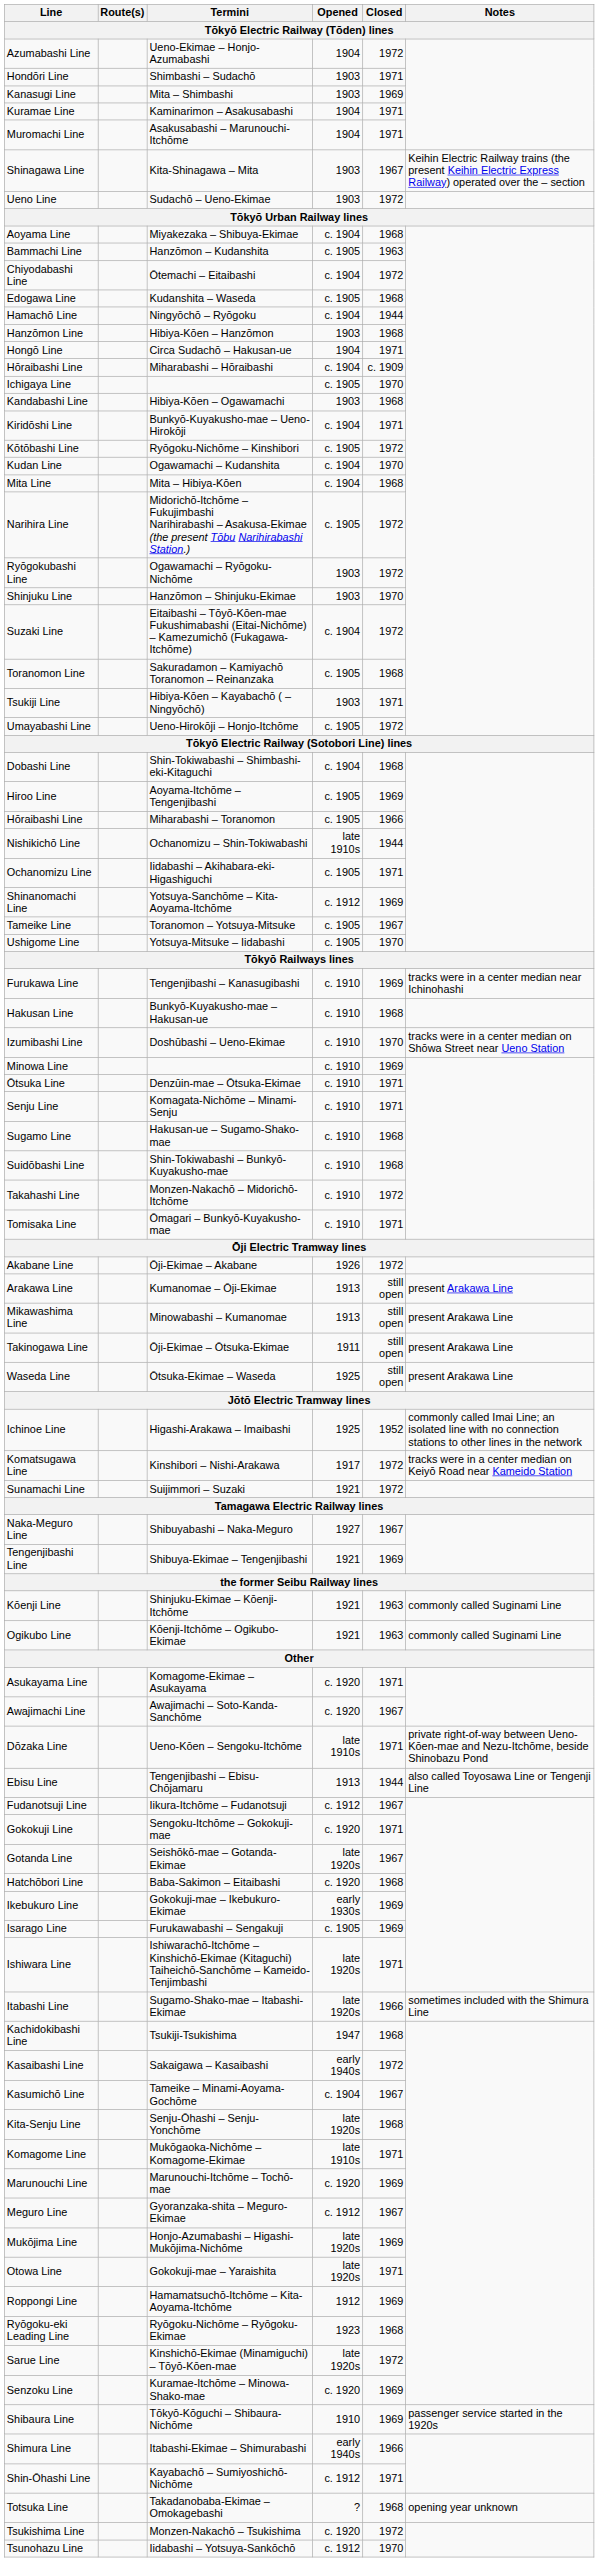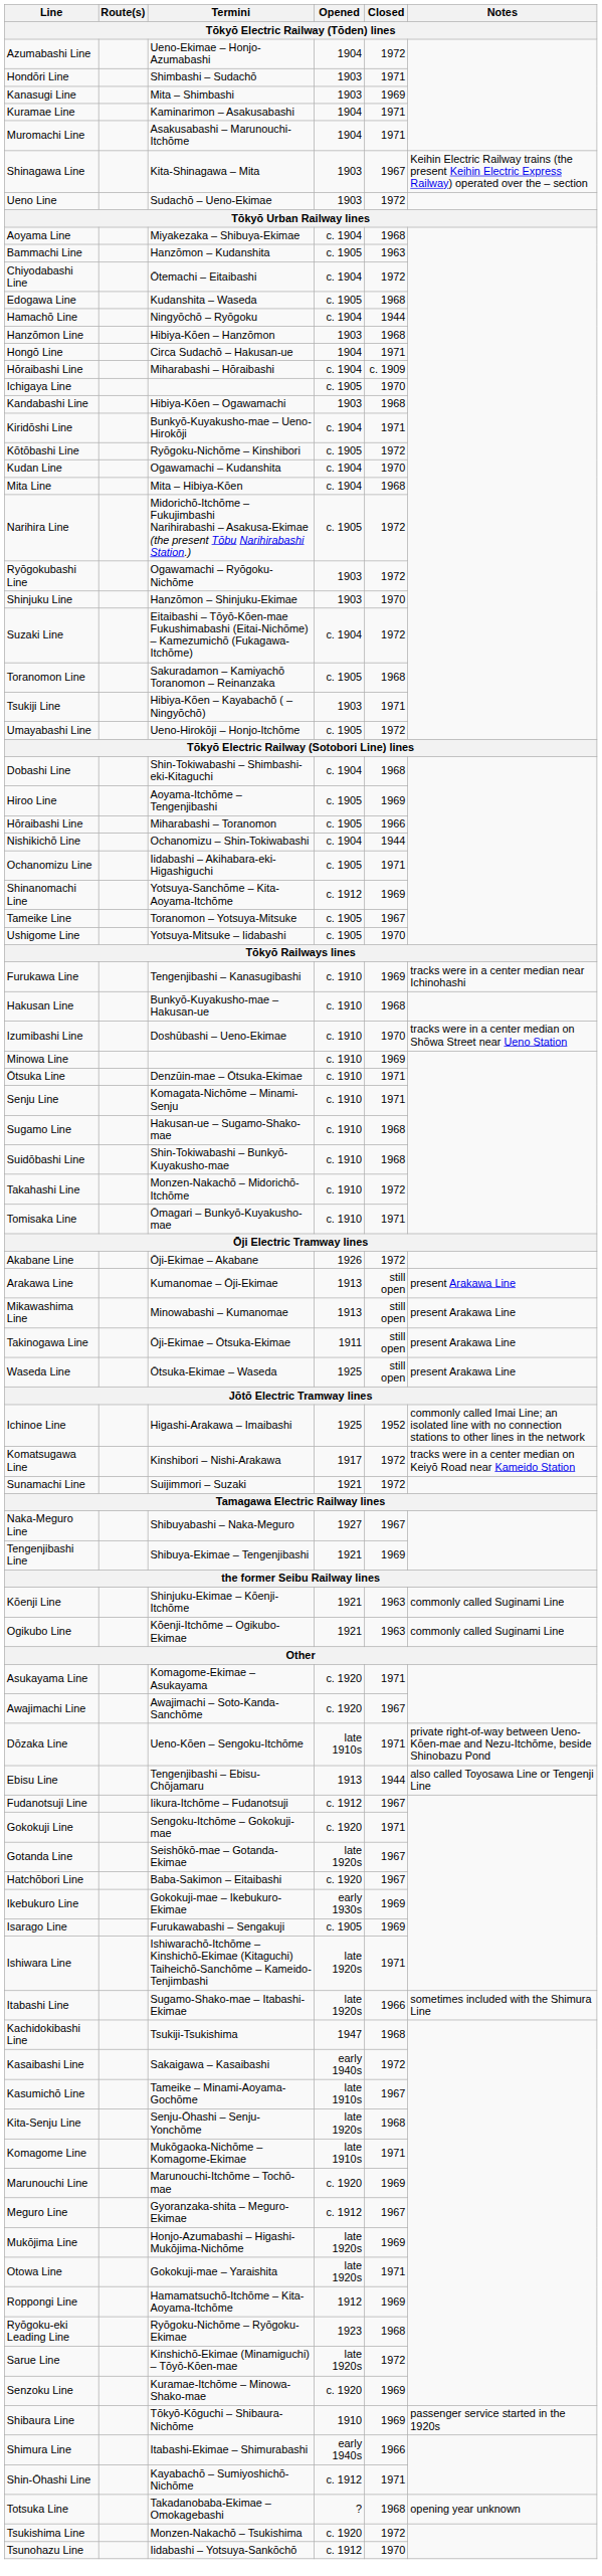 <table class="wikitable">
 <tr>
 <th>Line</th>
 <th>Route(s)</th>
 <th>Termini</th>
 <th>Opened</th>
 <th>Closed</th>
 <th>Notes</th>
 </tr>
 <tr>
 <th colspan=" 6">Tōkyō Electric Railway (Tōden) lines</th>
 </tr>
 <tr>
 <td>Azumabashi Line</td>
 <td> </td>
 <td>Ueno-Ekimae  – Honjo-Azumabashi</td>
 <td align="right">1904</td>
 <td align="right">1972</td>
 </tr>
 <tr>
 <td>Hondōri Line</td>
 <td>    </td>
 <td>Shimbashi  – Sudachō</td>
 <td align="right">1903</td>
 <td align="right">1971</td>
 </tr>
 <tr>
 <td>Kanasugi Line</td>
 <td> </td>
 <td>Mita  – Shimbashi</td>
 <td align="right">1903</td>
 <td align="right">1969</td>
 </tr>
 <tr>
 <td>Kuramae Line</td>
 <td> </td>
 <td>Kaminarimon  – Asakusabashi</td>
 <td align="right">1904</td>
 <td align="right">1971</td>
 </tr>
 <tr>
 <td>Muromachi Line</td>
 <td> </td>
 <td>Asakusabashi  – Marunouchi-Itchōme</td>
 <td align="right">1904</td>
 <td align="right">1971</td>
 </tr>
 <tr>
 <td>Shinagawa Line</td>
 <td>  </td>
 <td>Kita-Shinagawa  – Mita</td>
 <td align="right">1903</td>
 <td align="right">1967</td>
 <td>Keihin Electric Railway trains (the present <a href='#'>Keihin Electric Express Railway</a>) operated over the – section</td>
 </tr>
 <tr>
 <td>Ueno Line</td>
 <td>      </td>
 <td>Sudachō  – Ueno-Ekimae</td>
 <td align="right">1903</td>
 <td align="right">1972</td>
 </tr>
 <tr>
 <th colspan=" 6">Tōkyō Urban Railway lines</th>
 </tr>
 <tr>
 <td>Aoyama Line</td>
 <td>  </td>
 <td>Miyakezaka  – Shibuya-Ekimae</td>
 <td align="right">c. 1904</td>
 <td align="right">1968</td>
 </tr>
 <tr>
 <td>Bammachi Line</td>
 <td></td>
 <td>Hanzōmon  – Kudanshita</td>
 <td align="right">c. 1905</td>
 <td align="right">1963</td>
 </tr>
 <tr>
 <td>Chiyodabashi Line</td>
 <td>  </td>
 <td>Ōtemachi  – Eitaibashi</td>
 <td align="right">c. 1904</td>
 <td align="right">1972</td>
 </tr>
 <tr>
 <td>Edogawa Line</td>
 <td> </td>
 <td>Kudanshita  – Waseda</td>
 <td align="right">c. 1905</td>
 <td align="right">1968</td>
 </tr>
 <tr>
 <td>Hamachō Line</td>
 <td></td>
 <td>Ningyōchō  – Ryōgoku</td>
 <td align="right">c. 1904</td>
 <td align="right">1944</td>
 </tr>
 <tr>
 <td>Hanzōmon Line</td>
 <td>   </td>
 <td>Hibiya-Kōen  – Hanzōmon</td>
 <td align="right">1903</td>
 <td align="right">1968</td>
 </tr>
 <tr>
 <td>Hongō Line</td>
 <td></td>
 <td>Circa Sudachō  – Hakusan-ue</td>
 <td align="right">1904</td>
 <td align="right">1971</td>
 </tr>
 <tr>
 <td>Hōraibashi Line</td>
 <td></td>
 <td>Miharabashi  – Hōraibashi</td>
 <td align="right">c. 1904</td>
 <td align="right">c. 1909</td>
 </tr>
 <tr>
 <td>Ichigaya Line</td>
 <td></td>
 <td></td>
 <td align="right">c. 1905</td>
 <td align="right">1970</td>
 </tr>
 <tr>
 <td>Kandabashi Line</td>
 <td>     </td>
 <td>Hibiya-Kōen  – Ogawamachi</td>
 <td align="right">1903</td>
 <td align="right">1968</td>
 </tr>
 <tr>
 <td>Kiridōshi Line</td>
 <td> </td>
 <td>Bunkyō-Kuyakusho-mae  – Ueno-Hirokōji</td>
 <td align="right">c. 1904</td>
 <td align="right">1971</td>
 </tr>
 <tr>
 <td>Kōtōbashi Line</td>
 <td>  </td>
 <td>Ryōgoku-Nichōme  – Kinshibori</td>
 <td align="right">c. 1905</td>
 <td align="right">1972</td>
 </tr>
 <tr>
 <td>Kudan Line</td>
 <td>  </td>
 <td>Ogawamachi  – Kudanshita</td>
 <td align="right">c. 1904</td>
 <td align="right">1970</td>
 </tr>
 <tr>
 <td>Mita Line</td>
 <td>   </td>
 <td>Mita  – Hibiya-Kōen</td>
 <td align="right">c. 1904</td>
 <td align="right">1968</td>
 </tr>
 <tr>
 <td>Narihira Line</td>
 <td>  </td>
 <td>Midorichō-Itchōme  – Fukujimbashi<br>Narihirabashi  – Asakusa-Ekimae <em>(the present <a href='#'>Tōbu</a> <a href='#'>Narihirabashi Station</a>.)</em></td>
 <td align="right">c. 1905</td>
 <td align="right">1972</td>
 </tr>
 <tr>
 <td>Ryōgokubashi Line</td>
 <td>   </td>
 <td>Ogawamachi  – Ryōgoku-Nichōme</td>
 <td align="right">1903</td>
 <td align="right">1972</td>
 </tr>
 <tr>
 <td>Shinjuku Line</td>
 <td>  </td>
 <td>Hanzōmon  – Shinjuku-Ekimae</td>
 <td align="right">1903</td>
 <td align="right">1970</td>
 </tr>
 <tr>
 <td>Suzaki Line</td>
 <td> </td>
 <td>Eitaibashi  – Tōyō-Kōen-mae<br>Fukushimabashi (Eitai-Nichōme)  – Kamezumichō (Fukagawa-Itchōme)</td>
 <td align="right">c. 1904</td>
 <td align="right">1972</td>
 </tr>
 <tr>
 <td>Toranomon Line</td>
 <td> </td>
 <td>Sakuradamon  – Kamiyachō<br>Toranomon  – Reinanzaka</td>
 <td align="right">c. 1905</td>
 <td align="right">1968</td>
 </tr>
 <tr>
 <td>Tsukiji Line</td>
 <td>   </td>
 <td>Hibiya-Kōen  – Kayabachō ( – Ningyōchō)</td>
 <td align="right">1903</td>
 <td align="right">1971</td>
 </tr>
 <tr>
 <td>Umayabashi Line</td>
 <td> </td>
 <td>Ueno-Hirokōji  – Honjo-Itchōme</td>
 <td align="right">c. 1905</td>
 <td align="right">1972</td>
 </tr>
 <tr>
 <th colspan=" 6">Tōkyō Electric Railway (Sotobori Line) lines</th>
 </tr>
 <tr>
 <td>Dobashi Line</td>
 <td></td>
 <td>Shin-Tokiwabashi  – Shimbashi-eki-Kitaguchi</td>
 <td align="right">c. 1904</td>
 <td align="right">1968</td>
 </tr>
 <tr>
 <td>Hiroo Line</td>
 <td></td>
 <td>Aoyama-Itchōme  – Tengenjibashi</td>
 <td align="right">c. 1905</td>
 <td align="right">1969</td>
 </tr>
 <tr>
 <td>Hōraibashi Line</td>
 <td></td>
 <td>Miharabashi  – Toranomon</td>
 <td align="right">c. 1905</td>
 <td align="right">1966</td>
 </tr>
 <tr>
 <td>Nishikichō Line</td>
 <td></td>
 <td>Ochanomizu  – Shin-Tokiwabashi</td>
-<td align="right">late 1910s</td>
+<td align="right">c. 1904</td>
 <td align="right">1944</td>
 </tr>
 <tr>
 <td>Ochanomizu Line</td>
 <td> </td>
 <td>Iidabashi  – Akihabara-eki-Higashiguchi</td>
 <td align="right">c. 1905</td>
 <td align="right">1971</td>
 </tr>
 <tr>
 <td>Shinanomachi Line</td>
 <td> </td>
 <td>Yotsuya-Sanchōme  – Kita-Aoyama-Itchōme</td>
 <td align="right">c. 1912</td>
 <td align="right">1969</td>
 </tr>
 <tr>
 <td>Tameike Line</td>
 <td> </td>
 <td>Toranomon  – Yotsuya-Mitsuke</td>
 <td align="right">c. 1905</td>
 <td align="right">1967</td>
 </tr>
 <tr>
 <td>Ushigome Line</td>
 <td> </td>
 <td>Yotsuya-Mitsuke  – Iidabashi</td>
 <td align="right">c. 1905</td>
 <td align="right">1970</td>
 </tr>
 <tr>
 <th colspan=" 6">Tōkyō Railways lines</th>
 </tr>
 <tr>
 <td>Furukawa Line</td>
 <td>    </td>
 <td>Tengenjibashi  – Kanasugibashi</td>
 <td align="right">c. 1910</td>
 <td align="right">1969</td>
 <td>tracks were in a center median near Ichinohashi</td>
 </tr>
 <tr>
 <td>Hakusan Line</td>
 <td>  </td>
 <td>Bunkyō-Kuyakusho-mae  – Hakusan-ue</td>
 <td align="right">c. 1910</td>
 <td align="right">1968</td>
 </tr>
 <tr>
 <td>Izumibashi Line</td>
 <td> </td>
 <td>Doshūbashi  – Ueno-Ekimae</td>
 <td align="right">c. 1910</td>
 <td align="right">1970</td>
 <td>tracks were in a center median on Shōwa Street near <a href='#'>Ueno Station</a></td>
 </tr>
 <tr>
 <td>Minowa Line</td>
 <td> </td>
 <td></td>
 <td align="right">c. 1910</td>
 <td align="right">1969</td>
 </tr>
 <tr>
 <td>Ōtsuka Line</td>
 <td> </td>
 <td>Denzūin-mae  – Ōtsuka-Ekimae</td>
 <td align="right">c. 1910</td>
 <td align="right">1971</td>
 </tr>
 <tr>
 <td>Senju Line</td>
 <td></td>
 <td>Komagata-Nichōme  – Minami-Senju</td>
 <td align="right">c. 1910</td>
 <td align="right">1971</td>
 </tr>
 <tr>
 <td>Sugamo Line</td>
 <td>  </td>
 <td>Hakusan-ue  – Sugamo-Shako-mae</td>
 <td align="right">c. 1910</td>
 <td align="right">1968</td>
 </tr>
 <tr>
 <td>Suidōbashi Line</td>
 <td>   </td>
 <td>Shin-Tokiwabashi  – Bunkyō-Kuyakusho-mae</td>
 <td align="right">c. 1910</td>
 <td align="right">1968</td>
 </tr>
 <tr>
 <td>Takahashi Line</td>
 <td></td>
 <td>Monzen-Nakachō  – Midorichō-Itchōme</td>
 <td align="right">c. 1910</td>
 <td align="right">1972</td>
 </tr>
 <tr>
 <td>Tomisaka Line</td>
 <td>  </td>
 <td>Ōmagari  – Bunkyō-Kuyakusho-mae</td>
 <td align="right">c. 1910</td>
 <td align="right">1971</td>
 </tr>
 <tr>
 <th colspan=" 6">Ōji Electric Tramway lines</th>
 </tr>
 <tr>
 <td>Akabane Line</td>
 <td></td>
 <td>Ōji-Ekimae  – Akabane</td>
 <td align="right">1926</td>
 <td align="right">1972</td>
 </tr>
 <tr>
 <td>Arakawa Line</td>
 <td> </td>
 <td>Kumanomae  – Ōji-Ekimae</td>
 <td align="right">1913</td>
 <td align="right">still open</td>
 <td>present <a href='#'>Arakawa Line</a></td>
 </tr>
 <tr>
 <td>Mikawashima Line</td>
 <td></td>
 <td>Minowabashi  – Kumanomae</td>
 <td align="right">1913</td>
 <td align="right">still open</td>
 <td>present Arakawa Line</td>
 </tr>
 <tr>
 <td>Takinogawa Line</td>
 <td></td>
 <td>Ōji-Ekimae  – Ōtsuka-Ekimae</td>
 <td align="right">1911</td>
 <td align="right">still open</td>
 <td>present Arakawa Line</td>
 </tr>
 <tr>
 <td>Waseda Line</td>
 <td></td>
 <td>Ōtsuka-Ekimae  – Waseda</td>
 <td align="right">1925</td>
 <td align="right">still open</td>
 <td>present Arakawa Line</td>
 </tr>
 <tr>
 <th colspan=" 6">Jōtō Electric Tramway lines</th>
 </tr>
 <tr>
 <td>Ichinoe Line</td>
 <td></td>
 <td>Higashi-Arakawa  – Imaibashi</td>
 <td align="right">1925</td>
 <td align="right">1952</td>
 <td>commonly called Imai Line; an isolated line with no connection stations to other lines in the network</td>
 </tr>
 <tr>
 <td>Komatsugawa Line</td>
 <td>  </td>
 <td>Kinshibori  – Nishi-Arakawa</td>
 <td align="right">1917</td>
 <td align="right">1972</td>
 <td>tracks were in a center median on Keiyō Road near <a href='#'>Kameido Station</a></td>
 </tr>
 <tr>
 <td>Sunamachi Line</td>
 <td> </td>
 <td>Suijimmori  – Suzaki</td>
 <td align="right">1921</td>
 <td align="right">1972</td>
 </tr>
 <tr>
 <th colspan=" 6">Tamagawa Electric Railway lines</th>
 </tr>
 <tr>
 <td>Naka-Meguro Line</td>
 <td></td>
 <td>Shibuyabashi  – Naka-Meguro</td>
 <td align="right">1927</td>
 <td align="right">1967</td>
 </tr>
 <tr>
 <td>Tengenjibashi Line</td>
 <td> </td>
 <td>Shibuya-Ekimae  – Tengenjibashi</td>
 <td align="right">1921</td>
 <td align="right">1969</td>
 </tr>
 <tr>
 <th colspan=" 6">the former Seibu Railway lines</th>
 </tr>
 <tr>
 <td>Kōenji Line</td>
 <td></td>
 <td>Shinjuku-Ekimae  – Kōenji-Itchōme</td>
 <td align="right">1921</td>
 <td align="right">1963</td>
 <td>commonly called Suginami Line</td>
 </tr>
 <tr>
 <td>Ogikubo Line</td>
 <td></td>
 <td>Kōenji-Itchōme  – Ogikubo-Ekimae</td>
 <td align="right">1921</td>
 <td align="right">1963</td>
 <td>commonly called Suginami Line</td>
 </tr>
 <tr>
 <th colspan=" 6">Other</th>
 </tr>
 <tr>
 <td>Asukayama Line</td>
 <td></td>
 <td>Komagome-Ekimae  – Asukayama</td>
 <td align="right">c. 1920</td>
 <td align="right">1971</td>
 </tr>
 <tr>
 <td>Awajimachi Line</td>
 <td></td>
 <td>Awajimachi  – Soto-Kanda-Sanchōme</td>
 <td align="right">c. 1920</td>
 <td align="right">1967</td>
 </tr>
 <tr>
 <td>Dōzaka Line</td>
 <td>  </td>
 <td>Ueno-Kōen  – Sengoku-Itchōme</td>
 <td align="right">late 1910s</td>
 <td align="right">1971</td>
 <td>private right-of-way between Ueno-Kōen-mae and Nezu-Itchōme, beside Shinobazu Pond</td>
 </tr>
 <tr>
 <td>Ebisu Line</td>
 <td></td>
 <td>Tengenjibashi  – Ebisu-Chōjamaru</td>
 <td align="right">1913</td>
 <td align="right">1944</td>
 <td>also called Toyosawa Line or Tengenji Line</td>
 </tr>
 <tr>
 <td>Fudanotsuji Line</td>
 <td> </td>
 <td>Iikura-Itchōme  – Fudanotsuji</td>
 <td align="right">c. 1912</td>
 <td align="right">1967</td>
 </tr>
 <tr>
 <td>Gokokuji Line</td>
 <td> </td>
 <td>Sengoku-Itchōme  – Gokokuji-mae</td>
 <td align="right">c. 1920</td>
 <td align="right">1971</td>
 </tr>
 <tr>
 <td>Gotanda Line</td>
 <td></td>
 <td>Seishōkō-mae  – Gotanda-Ekimae</td>
 <td align="right">late 1920s</td>
 <td align="right">1967</td>
 </tr>
 <tr>
 <td>Hatchōbori Line</td>
 <td></td>
 <td>Baba-Sakimon  – Eitaibashi</td>
 <td align="right">c. 1920</td>
-<td align="right">1968</td>
+<td align="right">1967</td>
 </tr>
 <tr>
 <td>Ikebukuro Line</td>
 <td></td>
 <td>Gokokuji-mae  – Ikebukuro-Ekimae</td>
 <td align="right">early 1930s</td>
 <td align="right">1969</td>
 </tr>
 <tr>
 <td>Isarago Line</td>
 <td>  </td>
 <td>Furukawabashi  – Sengakuji</td>
 <td align="right">c. 1905</td>
 <td align="right">1969</td>
 </tr>
 <tr>
 <td>Ishiwara Line</td>
 <td></td>
 <td>Ishiwarachō-Itchōme  – Kinshichō-Ekimae (Kitaguchi)<br>Taiheichō-Sanchōme  – Kameido-Tenjimbashi</td>
 <td align="right">late 1920s</td>
 <td align="right">1971</td>
 </tr>
 <tr>
 <td>Itabashi Line</td>
 <td> </td>
 <td>Sugamo-Shako-mae  – Itabashi-Ekimae</td>
 <td align="right">late 1920s</td>
 <td align="right">1966</td>
 <td>sometimes included with the Shimura Line</td>
 </tr>
 <tr>
 <td>Kachidokibashi Line</td>
 <td></td>
 <td>Tsukiji-Tsukishima</td>
 <td align="right">1947</td>
 <td align="right">1968</td>
 </tr>
 <tr>
 <td>Kasaibashi Line</td>
 <td></td>
 <td>Sakaigawa  – Kasaibashi</td>
 <td align="right">early 1940s</td>
 <td align="right">1972</td>
 </tr>
 <tr>
 <td>Kasumichō Line</td>
 <td></td>
 <td>Tameike  – Minami-Aoyama-Gochōme</td>
-<td align="right">c. 1904</td>
+<td align="right">late 1910s</td>
 <td align="right">1967</td>
 </tr>
 <tr>
 <td>Kita-Senju Line</td>
 <td></td>
 <td>Senju-Ōhashi  – Senju-Yonchōme</td>
 <td align="right">late 1920s</td>
 <td align="right">1968</td>
 </tr>
 <tr>
 <td>Komagome Line</td>
 <td></td>
 <td>Mukōgaoka-Nichōme  – Komagome-Ekimae</td>
 <td align="right">late 1910s</td>
 <td align="right">1971</td>
 </tr>
 <tr>
 <td>Marunouchi Line</td>
 <td> </td>
 <td>Marunouchi-Itchōme  – Tochō-mae</td>
 <td align="right">c. 1920</td>
 <td align="right">1969</td>
 </tr>
 <tr>
 <td>Meguro Line</td>
 <td> </td>
 <td>Gyoranzaka-shita  – Meguro-Ekimae</td>
 <td align="right">c. 1912</td>
 <td align="right">1967</td>
 </tr>
 <tr>
 <td>Mukōjima Line</td>
 <td></td>
 <td>Honjo-Azumabashi  – Higashi-Mukōjima-Nichōme</td>
 <td align="right">late 1920s</td>
 <td align="right">1969</td>
 </tr>
 <tr>
 <td>Otowa Line</td>
 <td></td>
 <td>Gokokuji-mae  – Yaraishita</td>
 <td align="right">late 1920s</td>
 <td align="right">1971</td>
 </tr>
 <tr>
 <td>Roppongi Line</td>
 <td>  </td>
 <td>Hamamatsuchō-Itchōme  – Kita-Aoyama-Itchōme</td>
 <td align="right">1912</td>
 <td align="right">1969</td>
 </tr>
 <tr>
 <td>Ryōgoku-eki Leading Line</td>
 <td></td>
 <td>Ryōgoku-Nichōme  – Ryōgoku-Ekimae</td>
 <td align="right">1923</td>
 <td align="right">1968</td>
 </tr>
 <tr>
 <td>Sarue Line</td>
 <td> </td>
 <td>Kinshichō-Ekimae (Minamiguchi)  – Tōyō-Kōen-mae</td>
 <td align="right">late 1920s</td>
 <td align="right">1972</td>
 </tr>
 <tr>
 <td>Senzoku Line</td>
 <td></td>
 <td>Kuramae-Itchōme  – Minowa-Shako-mae</td>
 <td align="right">c. 1920</td>
 <td align="right">1969</td>
 </tr>
 <tr>
 <td>Shibaura Line</td>
 <td></td>
 <td>Tōkyō-Kōguchi  – Shibaura-Nichōme</td>
 <td align="right">1910</td>
 <td align="right">1969</td>
 <td>passenger service started in the 1920s</td>
 </tr>
 <tr>
 <td>Shimura Line</td>
 <td> </td>
 <td>Itabashi-Ekimae  – Shimurabashi</td>
 <td align="right">early 1940s</td>
 <td align="right">1966</td>
 </tr>
 <tr>
 <td>Shin-Ōhashi Line</td>
 <td> </td>
 <td>Kayabachō  – Sumiyoshichō-Nichōme</td>
 <td align="right">c. 1912</td>
 <td align="right">1971</td>
 </tr>
 <tr>
 <td>Totsuka Line</td>
 <td></td>
 <td>Takadanobaba-Ekimae  – Omokagebashi</td>
 <td align="right">?</td>
 <td align="right">1968</td>
 <td>opening year unknown</td>
 </tr>
 <tr>
 <td>Tsukishima Line</td>
 <td></td>
 <td>Monzen-Nakachō  – Tsukishima</td>
 <td align="right">c. 1920</td>
 <td align="right">1972</td>
 </tr>
 <tr>
 <td>Tsunohazu Line</td>
 <td></td>
 <td>Iidabashi  – Yotsuya-Sankōchō</td>
 <td align="right">c. 1912</td>
 <td align="right">1970</td>
 </tr>
 </table>
